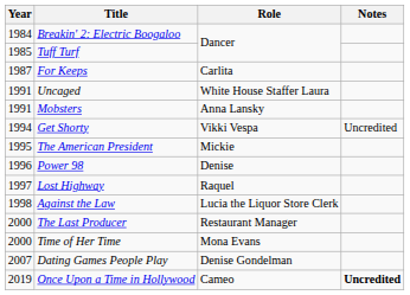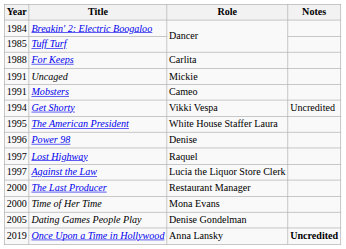 <table class="wikitable sortable">
 <tr>
 <th>Year</th>
 <th>Title</th>
 <th>Role</th>
 <th>Notes</th>
 </tr>
 <tr>
 <td>1984</td>
 <td><em><a href='#'>Breakin' 2: Electric Boogaloo</a></em></td>
 <td rowspan="2">Dancer</td>
 <td></td>
 </tr>
 <tr>
 <td>1985</td>
 <td><em><a href='#'>Tuff Turf</a></em></td>
 <td></td>
 </tr>
 <tr>
-<td>1987</td>
+<td>1988</td>
 <td><a href='#'><em>For Keeps</em></a></td>
 <td>Carlita</td>
 <td></td>
 </tr>
 <tr>
 <td>1991</td>
 <td><em>Uncaged</em></td>
-<td>White House Staffer Laura</td>
+<td>Mickie</td>
 <td></td>
 </tr>
 <tr>
 <td>1991</td>
 <td><a href='#'><em>Mobsters</em></a></td>
-<td>Anna Lansky</td>
+<td>Cameo</td>
 <td></td>
 </tr>
 <tr>
 <td>1994</td>
 <td><a href='#'><em>Get Shorty</em></a></td>
 <td>Vikki Vespa</td>
 <td>Uncredited</td>
 </tr>
 <tr>
 <td>1995</td>
 <td><em><a href='#'>The American President</a></em></td>
-<td>Mickie</td>
+<td>White House Staffer Laura</td>
 <td></td>
 </tr>
 <tr>
 <td>1996</td>
 <td><a href='#'><em>Power 98</em></a></td>
 <td>Denise</td>
 <td></td>
 </tr>
 <tr>
 <td>1997</td>
 <td><a href='#'><em>Lost Highway</em></a></td>
 <td>Raquel</td>
 <td></td>
 </tr>
 <tr>
-<td>1998</td>
+<td>1997</td>
 <td><a href='#'><em>Against the Law</em></a></td>
 <td>Lucia the Liquor Store Clerk</td>
 <td></td>
 </tr>
 <tr>
 <td>2000</td>
 <td><em><a href='#'>The Last Producer</a></em></td>
 <td>Restaurant Manager</td>
 <td></td>
 </tr>
 <tr>
 <td>2000</td>
 <td><em>Time of Her Time</em></td>
 <td>Mona Evans</td>
 <td></td>
 </tr>
 <tr>
-<td>2007</td>
+<td>2005</td>
 <td><em>Dating Games People Play</em></td>
 <td>Denise Gondelman</td>
 <td></td>
 </tr>
 <tr>
 <td>2019</td>
 <td><em><a href='#'>Once Upon a Time in Hollywood</a></em></td>
-<td>Cameo</td>
+<td>Anna Lansky</td>
 <td><strong>Uncredited</strong></td>
 </tr>
 </table>
